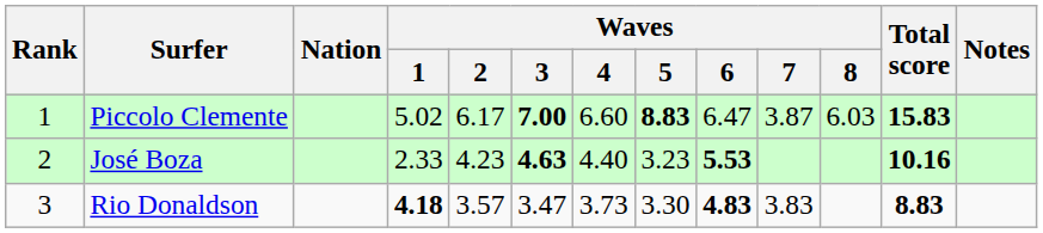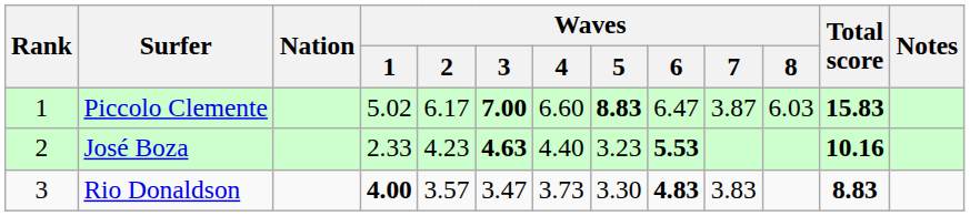 <table class="wikitable sortable" style="text-align:center">
 <tr>
 <th rowspan=2>Rank</th>
 <th rowspan=2>Surfer</th>
 <th rowspan=2>Nation</th>
 <th colspan=8>Waves</th>
 <th rowspan=2>Total<br>score</th>
 <th rowspan=2>Notes</th>
 </tr>
 <tr>
 <th>1</th>
 <th>2</th>
 <th>3</th>
 <th>4</th>
 <th>5</th>
 <th>6</th>
 <th>7</th>
 <th>8</th>
 </tr>
 <tr bgcolor=ccffcc>
 <td>1</td>
 <td align=left><a href='#'>Piccolo Clemente</a></td>
 <td align=left></td>
 <td>5.02</td>
 <td>6.17</td>
 <td><strong>7.00</strong></td>
 <td>6.60</td>
 <td><strong>8.83</strong></td>
 <td>6.47</td>
 <td>3.87</td>
 <td>6.03</td>
 <td><strong>15.83</strong></td>
 <td></td>
 </tr>
 <tr bgcolor=ccffcc>
 <td>2</td>
 <td align=left><a href='#'>José Boza</a></td>
 <td align=left></td>
 <td>2.33</td>
 <td>4.23</td>
 <td><strong>4.63</strong></td>
 <td>4.40</td>
 <td>3.23</td>
 <td><strong>5.53</strong></td>
 <td></td>
 <td></td>
 <td><strong>10.16</strong></td>
 <td></td>
 </tr>
 <tr>
 <td>3</td>
 <td align=left><a href='#'>Rio Donaldson</a></td>
 <td align=left></td>
-<td><strong>4.18</strong></td>
+<td><strong>4.00</strong></td>
 <td>3.57</td>
 <td>3.47</td>
 <td>3.73</td>
 <td>3.30</td>
 <td><strong>4.83</strong></td>
 <td>3.83</td>
 <td></td>
 <td><strong>8.83</strong></td>
 <td></td>
 </tr>
 </table>
